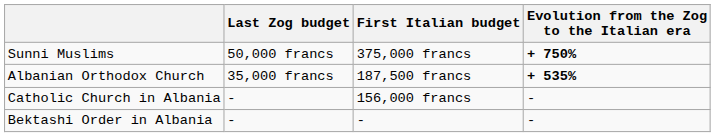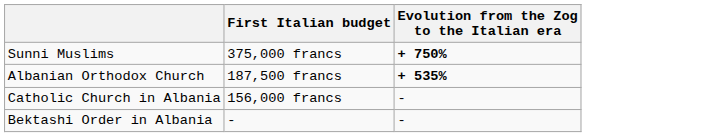 <table class="wikitable sortable">
 <tr>
 <th></th>
-<th>Last Zog budget</th>
 <th>First Italian budget</th>
 <th>Evolution from the Zog <br>to the Italian era</th>
 </tr>
 <tr>
 <td>Sunni Muslims</td>
-<td>50,000 francs</td>
 <td>375,000 francs</td>
 <td><strong> + 750%</strong></td>
 </tr>
 <tr>
 <td>Albanian Orthodox Church</td>
-<td>35,000 francs</td>
 <td>187,500 francs</td>
 <td><strong> + 535%</strong></td>
 </tr>
 <tr>
 <td>Catholic Church in Albania</td>
-<td>-</td>
 <td>156,000 francs</td>
 <td>-</td>
 </tr>
 <tr>
 <td>Bektashi Order in Albania</td>
 <td>-</td>
 <td>-</td>
-<td>-</td>
 </tr>
 </table>
